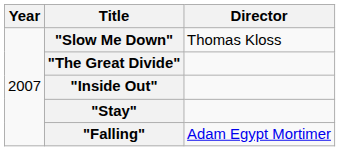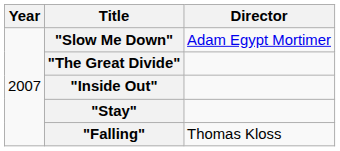 <table class="wikitable plainrowheaders" style="text-align:center;">
 <tr>
 <th>Year</th>
 <th>Title</th>
 <th>Director</th>
 </tr>
 <tr>
 <td rowspan="5">2007</td>
 <th scope="row">"Slow Me Down"</th>
-<td style="text-align:left;">Thomas Kloss</td>
+<td style="text-align:left;"><a href='#'>Adam Egypt Mortimer</a></td>
 </tr>
 <tr>
 <th scope="row">"The Great Divide"</th>
 <td></td>
 </tr>
 <tr>
 <th scope="row">"Inside Out"</th>
 <td></td>
 </tr>
 <tr>
 <th scope="row">"Stay"</th>
 <td></td>
 </tr>
 <tr>
 <th scope="row">"Falling"</th>
-<td style="text-align:left;"><a href='#'>Adam Egypt Mortimer</a></td>
+<td style="text-align:left;">Thomas Kloss</td>
 </tr>
 </table>
